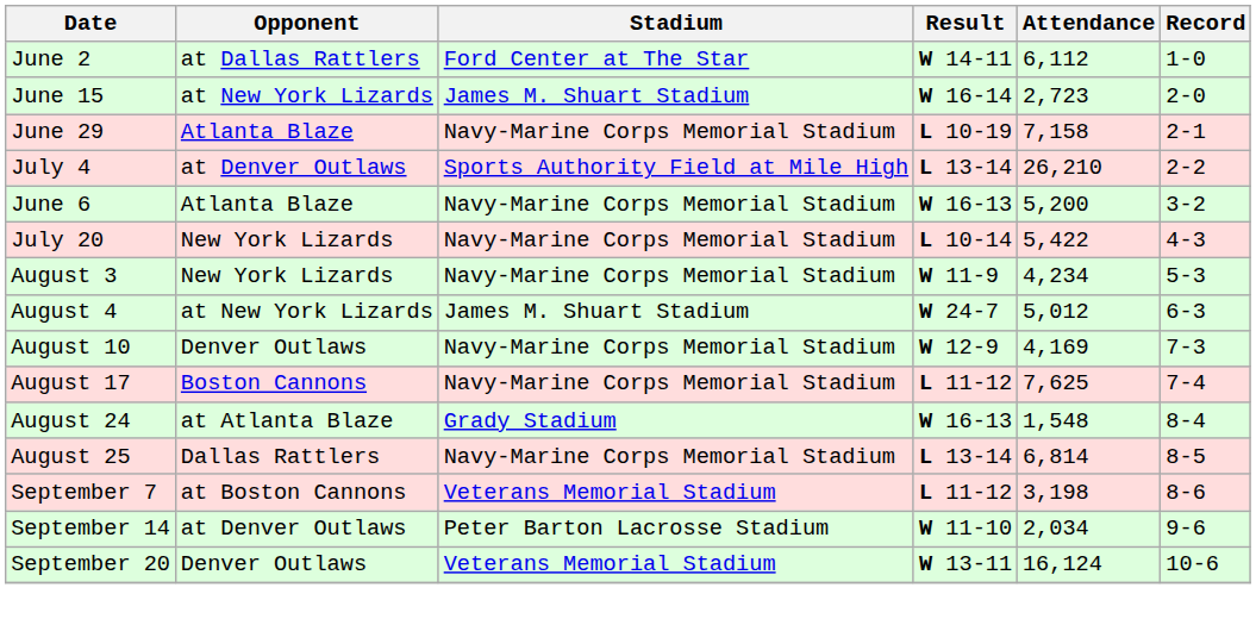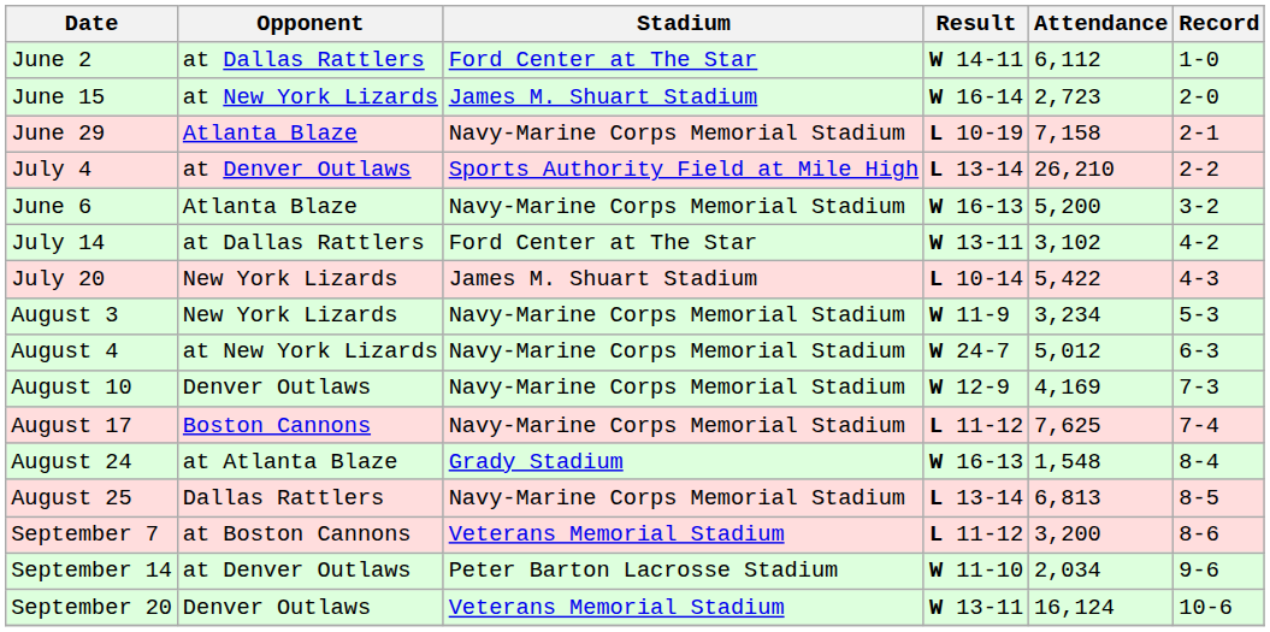 <table class="wikitable">
 <tr>
 <th>Date</th>
 <th>Opponent</th>
 <th>Stadium</th>
 <th>Result</th>
 <th>Attendance</th>
 <th>Record</th>
 </tr>
 <tr bgcolor=DDFFDD>
 <td>June 2</td>
 <td>at <a href='#'>Dallas Rattlers</a></td>
 <td><a href='#'>Ford Center at The Star</a></td>
 <td><strong>W</strong> 14-11</td>
 <td>6,112</td>
 <td>1-0</td>
 </tr>
 <tr bgcolor=DDFFDD>
 <td>June 15</td>
 <td>at <a href='#'>New York Lizards</a></td>
 <td><a href='#'>James M. Shuart Stadium</a></td>
 <td><strong>W</strong> 16-14</td>
 <td>2,723</td>
 <td>2-0</td>
 </tr>
 <tr bgcolor=FFDDDD>
 <td>June 29</td>
 <td><a href='#'>Atlanta Blaze</a></td>
 <td>Navy-Marine Corps Memorial Stadium</td>
 <td><strong>L</strong> 10-19</td>
 <td>7,158</td>
 <td>2-1</td>
 </tr>
 <tr bgcolor=FFDDDD>
 <td>July 4</td>
 <td>at <a href='#'>Denver Outlaws</a></td>
 <td><a href='#'>Sports Authority Field at Mile High</a></td>
 <td><strong>L</strong> 13-14</td>
 <td>26,210</td>
 <td>2-2</td>
 </tr>
 <tr bgcolor=DDFFDD>
 <td>June 6</td>
 <td>Atlanta Blaze</td>
 <td>Navy-Marine Corps Memorial Stadium</td>
 <td><strong>W</strong> 16-13</td>
 <td>5,200</td>
 <td>3-2</td>
 </tr>
+<tr bgcolor=DDFFDD>
+<td>July 14</td>
+<td>at Dallas Rattlers</td>
+<td>Ford Center at The Star</td>
+<td><strong>W</strong> 13-11</td>
+<td>3,102</td>
+<td>4-2</td>
+</tr>
 <tr bgcolor=FFDDDD>
 <td>July 20</td>
 <td>New York Lizards</td>
-<td>Navy-Marine Corps Memorial Stadium</td>
+<td>James M. Shuart Stadium</td>
 <td><strong>L</strong> 10-14</td>
 <td>5,422</td>
 <td>4-3</td>
 </tr>
 <tr bgcolor=DDFFDD>
 <td>August 3</td>
 <td>New York Lizards</td>
 <td>Navy-Marine Corps Memorial Stadium</td>
 <td><strong>W</strong> 11-9</td>
-<td>4,234</td>
+<td>3,234</td>
 <td>5-3</td>
 </tr>
 <tr bgcolor=DDFFDD>
 <td>August 4</td>
 <td>at New York Lizards</td>
-<td>James M. Shuart Stadium</td>
+<td>Navy-Marine Corps Memorial Stadium</td>
 <td><strong>W</strong> 24-7</td>
 <td>5,012</td>
 <td>6-3</td>
 </tr>
 <tr bgcolor=DDFFDD>
 <td>August 10</td>
 <td>Denver Outlaws</td>
 <td>Navy-Marine Corps Memorial Stadium</td>
 <td><strong>W</strong> 12-9</td>
 <td>4,169</td>
 <td>7-3</td>
 </tr>
 <tr bgcolor=FFDDDD>
 <td>August 17</td>
 <td><a href='#'>Boston Cannons</a></td>
 <td>Navy-Marine Corps Memorial Stadium</td>
 <td><strong>L</strong> 11-12 </td>
 <td>7,625</td>
 <td>7-4</td>
 </tr>
 <tr bgcolor=DDFFDD>
 <td>August 24</td>
 <td>at Atlanta Blaze</td>
 <td><a href='#'>Grady Stadium</a></td>
 <td><strong>W</strong> 16-13</td>
 <td>1,548</td>
 <td>8-4</td>
 </tr>
 <tr bgcolor=FFDDDD>
 <td>August 25</td>
 <td>Dallas Rattlers</td>
 <td>Navy-Marine Corps Memorial Stadium</td>
 <td><strong>L</strong> 13-14</td>
-<td>6,814</td>
+<td>6,813</td>
 <td>8-5</td>
 </tr>
 <tr bgcolor=FFDDDD>
 <td>September 7</td>
 <td>at Boston Cannons</td>
 <td><a href='#'>Veterans Memorial Stadium</a></td>
 <td><strong>L</strong> 11-12</td>
-<td>3,198</td>
+<td>3,200</td>
 <td>8-6</td>
 </tr>
 <tr bgcolor=DDFFDD>
 <td>September 14</td>
 <td>at Denver Outlaws</td>
 <td>Peter Barton Lacrosse Stadium</td>
 <td><strong>W</strong> 11-10</td>
 <td>2,034</td>
 <td>9-6</td>
 </tr>
 <tr bgcolor=DDFFDD>
 <td>September 20</td>
 <td>Denver Outlaws</td>
 <td><a href='#'>Veterans Memorial Stadium</a></td>
 <td><strong>W</strong> 13-11</td>
 <td>16,124</td>
 <td>10-6</td>
 </tr>
 <tr>
 </tr>
 </table>
